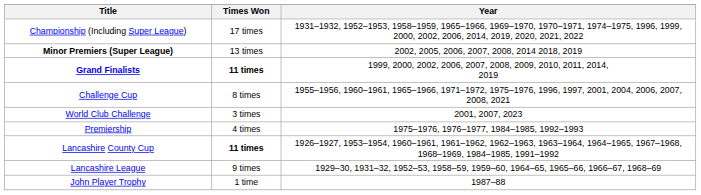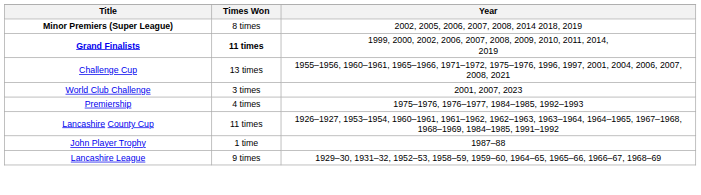 <table class="wikitable sortable" width="75%" style="font-size:75%">
 <tr bgcolor="#efefef">
 </tr>
 <tr bgcolor="#efefef">
 <th width=30%>Title</th>
 <th width=10%>Times Won</th>
 <th !width=40%>Year</th>
 </tr>
 <tr bgcolor=#FFFFFF>
-<td align=center><a href='#'>Championship</a> (Including <a href='#'>Super League</a>)</td>
-<td align=center>17 times</td>
-<td align=center>1931–1932, 1952–1953, 1958–1959, 1965–1966, 1969–1970, 1970–1971, 1974–1975, 1996, 1999, 2000, 2002, 2006, 2014, 2019, 2020, 2021, 2022</td>
-</tr>
-<tr bgcolor=#FFFFFF>
 <td align=center><strong>Minor Premiers (Super League)</strong></td>
-<td align=center>13 times</td>
+<td align=center>8 times</td>
 <td align=center>2002, 2005, 2006, 2007, 2008, 2014 2018, 2019</td>
 </tr>
 <tr bgcolor=#FFFFFF>
 <td align=center><strong><a href='#'>Grand Finalists</a></strong></td>
 <td align=center><strong>11 times</strong></td>
 <td align=center>1999, 2000, 2002, 2006, 2007, 2008, 2009, 2010, 2011, 2014,<br>2019</td>
 </tr>
 <tr bgcolor=#FFFFFF>
 <td align=center><a href='#'>Challenge Cup</a></td>
-<td align=center>8 times</td>
+<td align=center>13 times</td>
 <td align=center>1955–1956, 1960–1961, 1965–1966, 1971–1972, 1975–1976, 1996, 1997, 2001, 2004, 2006, 2007, 2008, 2021</td>
 </tr>
 <tr bgcolor=#FFFFFF>
 <td align=center><a href='#'>World Club Challenge</a></td>
 <td align=center>3 times</td>
 <td align=center>2001, 2007, 2023</td>
 </tr>
 <tr bgcolor=#FFFFFF>
 <td align=center><a href='#'>Premiership</a></td>
 <td align=center>4 times</td>
 <td align=center>1975–1976, 1976–1977, 1984–1985, 1992–1993</td>
 </tr>
 <tr bgcolor=#FFFFFF>
 <td align=center><a href='#'>Lancashire</a> <a href='#'>County Cup</a></td>
-<td align=center><strong>11 times</strong></td>
+<td align=center>11 times</td>
 <td align=center>1926–1927, 1953–1954, 1960–1961, 1961–1962, 1962–1963, 1963–1964, 1964–1965, 1967–1968, 1968–1969, 1984–1985, 1991–1992</td>
+</tr>
+<tr bgcolor=#FFFFFF>
+<td align=center><a href='#'>John Player Trophy</a></td>
+<td align=center>1 time</td>
+<td align=center>1987–88</td>
 </tr>
 <tr bgcolor=#FFFFFF>
 <td align=center><a href='#'>Lancashire League</a></td>
 <td align=center>9 times</td>
 <td align=center>1929–30, 1931–32, 1952–53, 1958–59, 1959–60, 1964–65, 1965–66, 1966–67, 1968–69</td>
 </tr>
-<tr bgcolor=#FFFFFF>
-<td align=center><a href='#'>John Player Trophy</a></td>
-<td align=center>1 time</td>
-<td align=center>1987–88</td>
-</tr>
 </table>
